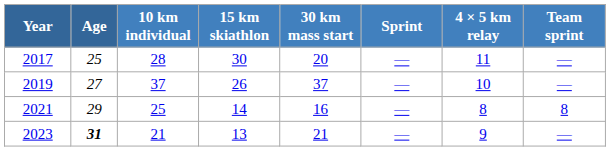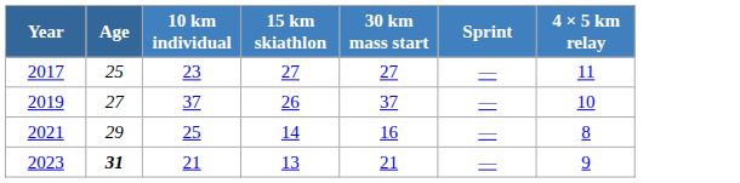 <table class="wikitable" style="font-size:95%; text-align:center; border:grey solid 1px; border-collapse:collapse; background:#ffffff;">
 <tr>
 <th style="background-color:#369; color:white; width:60px;"> Year </th>
 <th style="background-color:#369; color:white; width:40px;"> Age </th>
 <th style="background-color:#4180be; color:white; width:75px;"> 10 km <br> individual </th>
 <th style="background-color:#4180be; color:white; width:75px;"> 15 km <br> skiathlon </th>
 <th style="background-color:#4180be; color:white; width:75px;"> 30 km <br> mass start </th>
 <th style="background-color:#4180be; color:white; width:75px;"> Sprint </th>
 <th style="background-color:#4180be; color:white; width:75px;"> 4 × 5 km <br> relay </th>
-<th style="background-color:#4180be; color:white; width:75px;"> Team <br> sprint </th>
 </tr>
 <tr>
 <td><a href='#'>2017</a></td>
 <td><em>25</em></td>
-<td><a href='#'>28</a></td>
-<td><a href='#'>30</a></td>
-<td><a href='#'>20</a></td>
+<td><a href='#'>23</a></td>
+<td><a href='#'>27</a></td>
+<td><a href='#'>27</a></td>
 <td><a href='#'>—</a></td>
 <td><a href='#'>11</a></td>
-<td><a href='#'>—</a></td>
 </tr>
 <tr>
 <td><a href='#'>2019</a></td>
 <td><em>27</em></td>
 <td><a href='#'>37</a></td>
 <td><a href='#'>26</a></td>
 <td><a href='#'>37</a></td>
 <td><a href='#'>—</a></td>
 <td><a href='#'>10</a></td>
-<td><a href='#'>—</a></td>
 </tr>
 <tr>
 <td><a href='#'>2021</a></td>
 <td><em>29</em></td>
 <td><a href='#'>25</a></td>
 <td><a href='#'>14</a></td>
 <td><a href='#'>16</a></td>
 <td><a href='#'>—</a></td>
-<td><a href='#'>8</a></td>
 <td><a href='#'>8</a></td>
 </tr>
 <tr>
 <td><a href='#'>2023</a></td>
 <td><strong><em>31</em></strong></td>
 <td><a href='#'>21</a></td>
 <td><a href='#'>13</a></td>
 <td><a href='#'>21</a></td>
 <td><a href='#'>—</a></td>
 <td><a href='#'>9</a></td>
-<td><a href='#'>—</a></td>
 </tr>
 </table>
